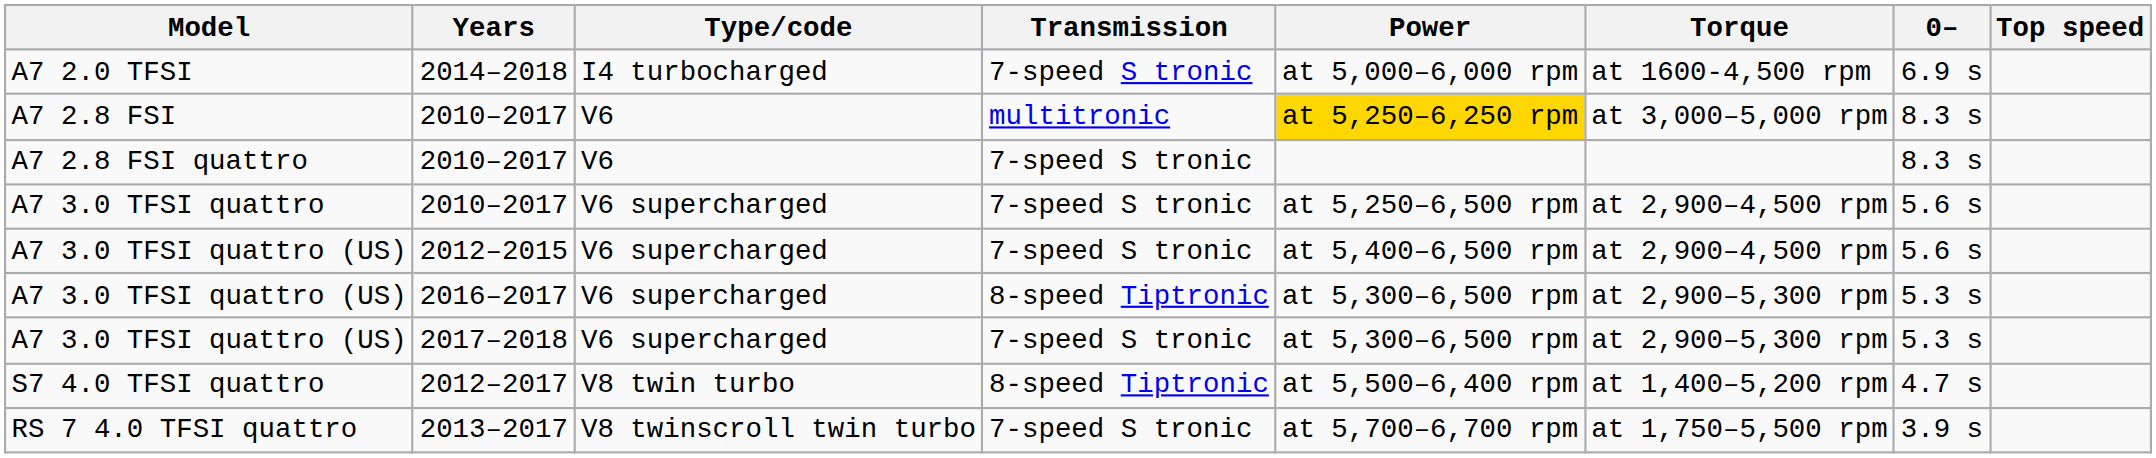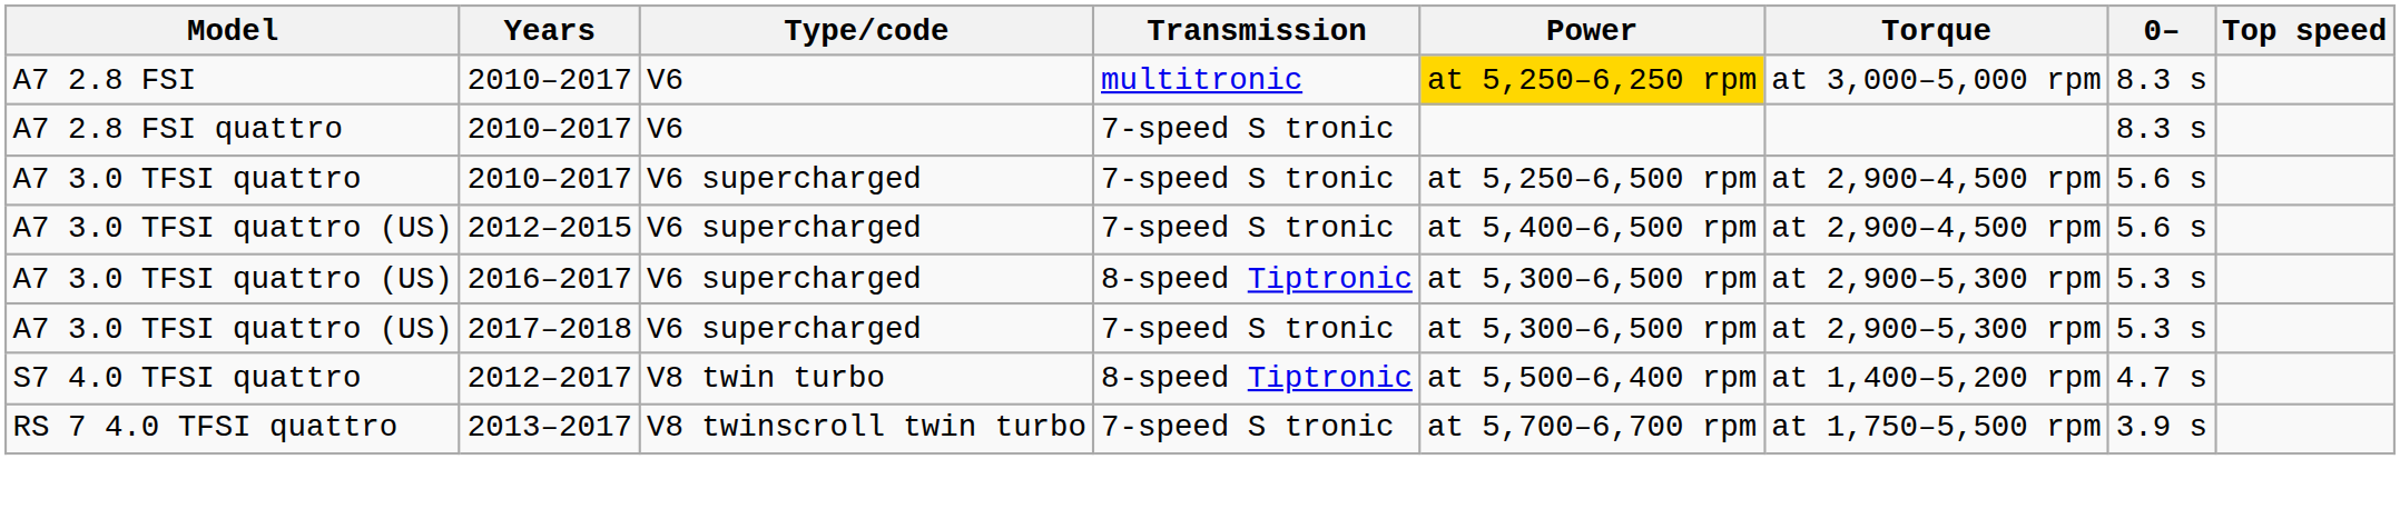 <table class="wikitable sticky-header collapsible sortable">
 <tr>
 <th>Model</th>
 <th>Years</th>
 <th>Type/code</th>
 <th>Transmission</th>
 <th>Power</th>
 <th>Torque</th>
 <th>0–</th>
 <th>Top speed</th>
-</tr>
-<tr>
-<td>A7 2.0 TFSI</td>
-<td>2014–2018</td>
-<td> I4 turbocharged</td>
-<td>7-speed <a href='#'>S&nbsp;tronic</a></td>
-<td> at 5,000–6,000 rpm</td>
-<td> at 1600-4,500 rpm</td>
-<td>6.9 s</td>
-<td></td>
 </tr>
 <tr>
 <td>A7 2.8 FSI</td>
 <td>2010–2017</td>
 <td> V6</td>
 <td><a href='#'>multitronic</a></td>
 <td style="background: gold;"> at 5,250–6,250 rpm</td>
 <td> at 3,000–5,000 rpm</td>
 <td>8.3 s</td>
 <td></td>
 </tr>
 <tr>
 <td>A7 2.8 FSI quattro</td>
 <td>2010–2017</td>
 <td> V6</td>
 <td>7-speed S tronic</td>
 <td></td>
 <td></td>
 <td>8.3 s</td>
 <td></td>
 </tr>
 <tr>
 <td>A7 3.0 TFSI quattro</td>
 <td>2010–2017</td>
 <td> V6 supercharged</td>
 <td>7-speed S tronic</td>
 <td> at 5,250–6,500 rpm</td>
 <td> at 2,900–4,500 rpm</td>
 <td>5.6 s</td>
 <td></td>
 </tr>
 <tr>
 <td>A7 3.0 TFSI quattro (US)</td>
 <td>2012–2015</td>
 <td> V6 supercharged</td>
 <td>7-speed S tronic</td>
 <td> at 5,400–6,500 rpm</td>
 <td> at 2,900–4,500 rpm</td>
 <td>5.6 s</td>
 <td></td>
 </tr>
 <tr>
 <td>A7 3.0 TFSI quattro (US)</td>
 <td>2016–2017</td>
 <td> V6 supercharged</td>
 <td>8-speed <a href='#'>Tiptronic</a></td>
 <td> at 5,300–6,500 rpm</td>
 <td> at 2,900–5,300 rpm</td>
 <td>5.3 s</td>
 <td></td>
 </tr>
 <tr>
 <td>A7 3.0 TFSI quattro (US)</td>
 <td>2017–2018</td>
 <td> V6 supercharged</td>
 <td>7-speed S tronic</td>
 <td> at 5,300–6,500 rpm</td>
 <td> at 2,900–5,300 rpm</td>
 <td>5.3 s</td>
 <td></td>
 </tr>
 <tr>
 <td>S7 4.0 TFSI quattro</td>
 <td>2012–2017</td>
 <td> V8 twin turbo</td>
 <td>8-speed <a href='#'>Tiptronic</a></td>
 <td> at 5,500–6,400 rpm</td>
 <td> at 1,400–5,200 rpm</td>
 <td>4.7 s</td>
 <td></td>
 </tr>
 <tr>
 <td>RS 7 4.0 TFSI quattro</td>
 <td>2013–2017</td>
 <td> V8 twinscroll twin turbo</td>
 <td>7-speed S tronic</td>
 <td> at 5,700–6,700 rpm</td>
 <td> at 1,750–5,500 rpm</td>
 <td>3.9 s</td>
 <td></td>
 </tr>
 </table>
